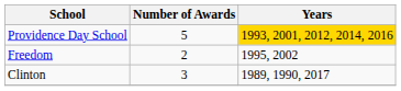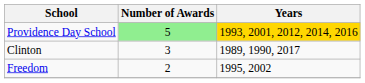 <table class="wikitable sortable">
 <tr>
 <th>School</th>
 <th>Number of Awards</th>
 <th>Years</th>
 </tr>
 <tr>
 <td><a href='#'>Providence Day School</a></td>
-<td align=center>5</td>
+<td align=center style="background: lightgreen;">5</td>
 <td style="background: gold;">1993, 2001, 2012, 2014, 2016</td>
+</tr>
+<tr>
+<td>Clinton</td>
+<td align=center>3</td>
+<td>1989, 1990, 2017</td>
 </tr>
 <tr>
 <td><a href='#'>Freedom</a></td>
 <td align=center>2</td>
 <td>1995, 2002</td>
 </tr>
 <tr>
-<td>Clinton</td>
-<td align=center>3</td>
-<td>1989, 1990, 2017</td>
-</tr>
-<tr>
 </tr>
 </table>
